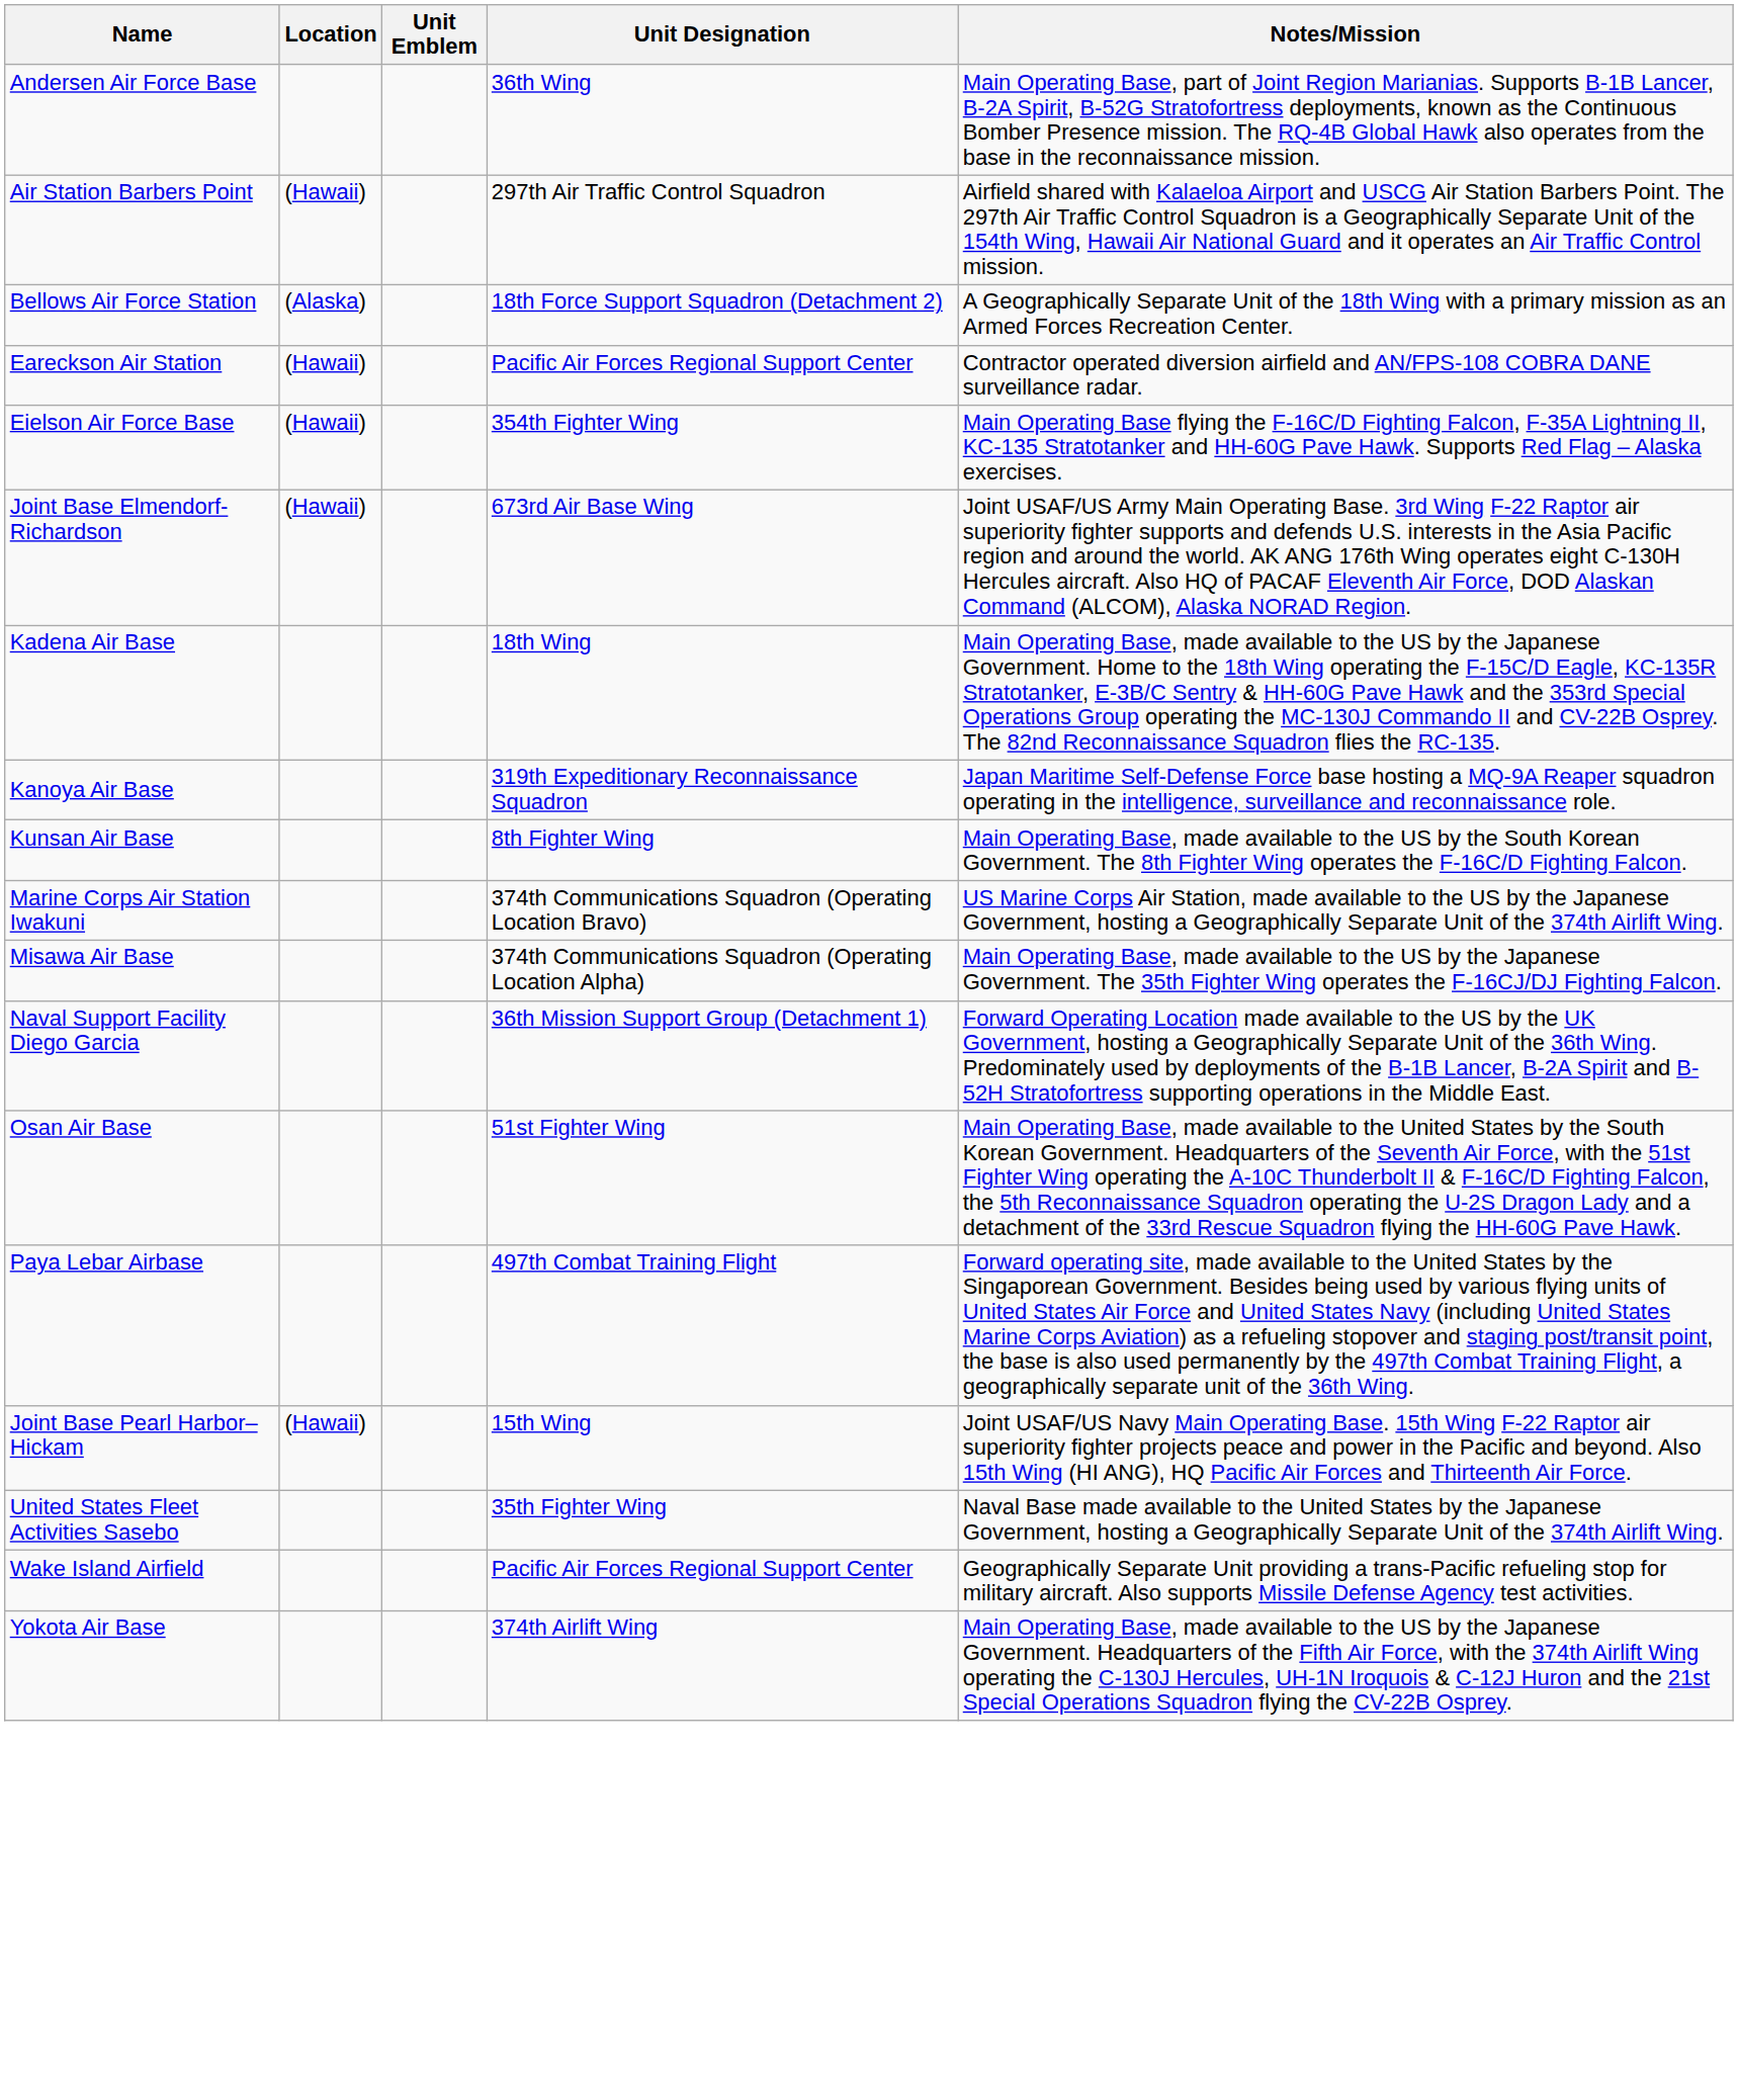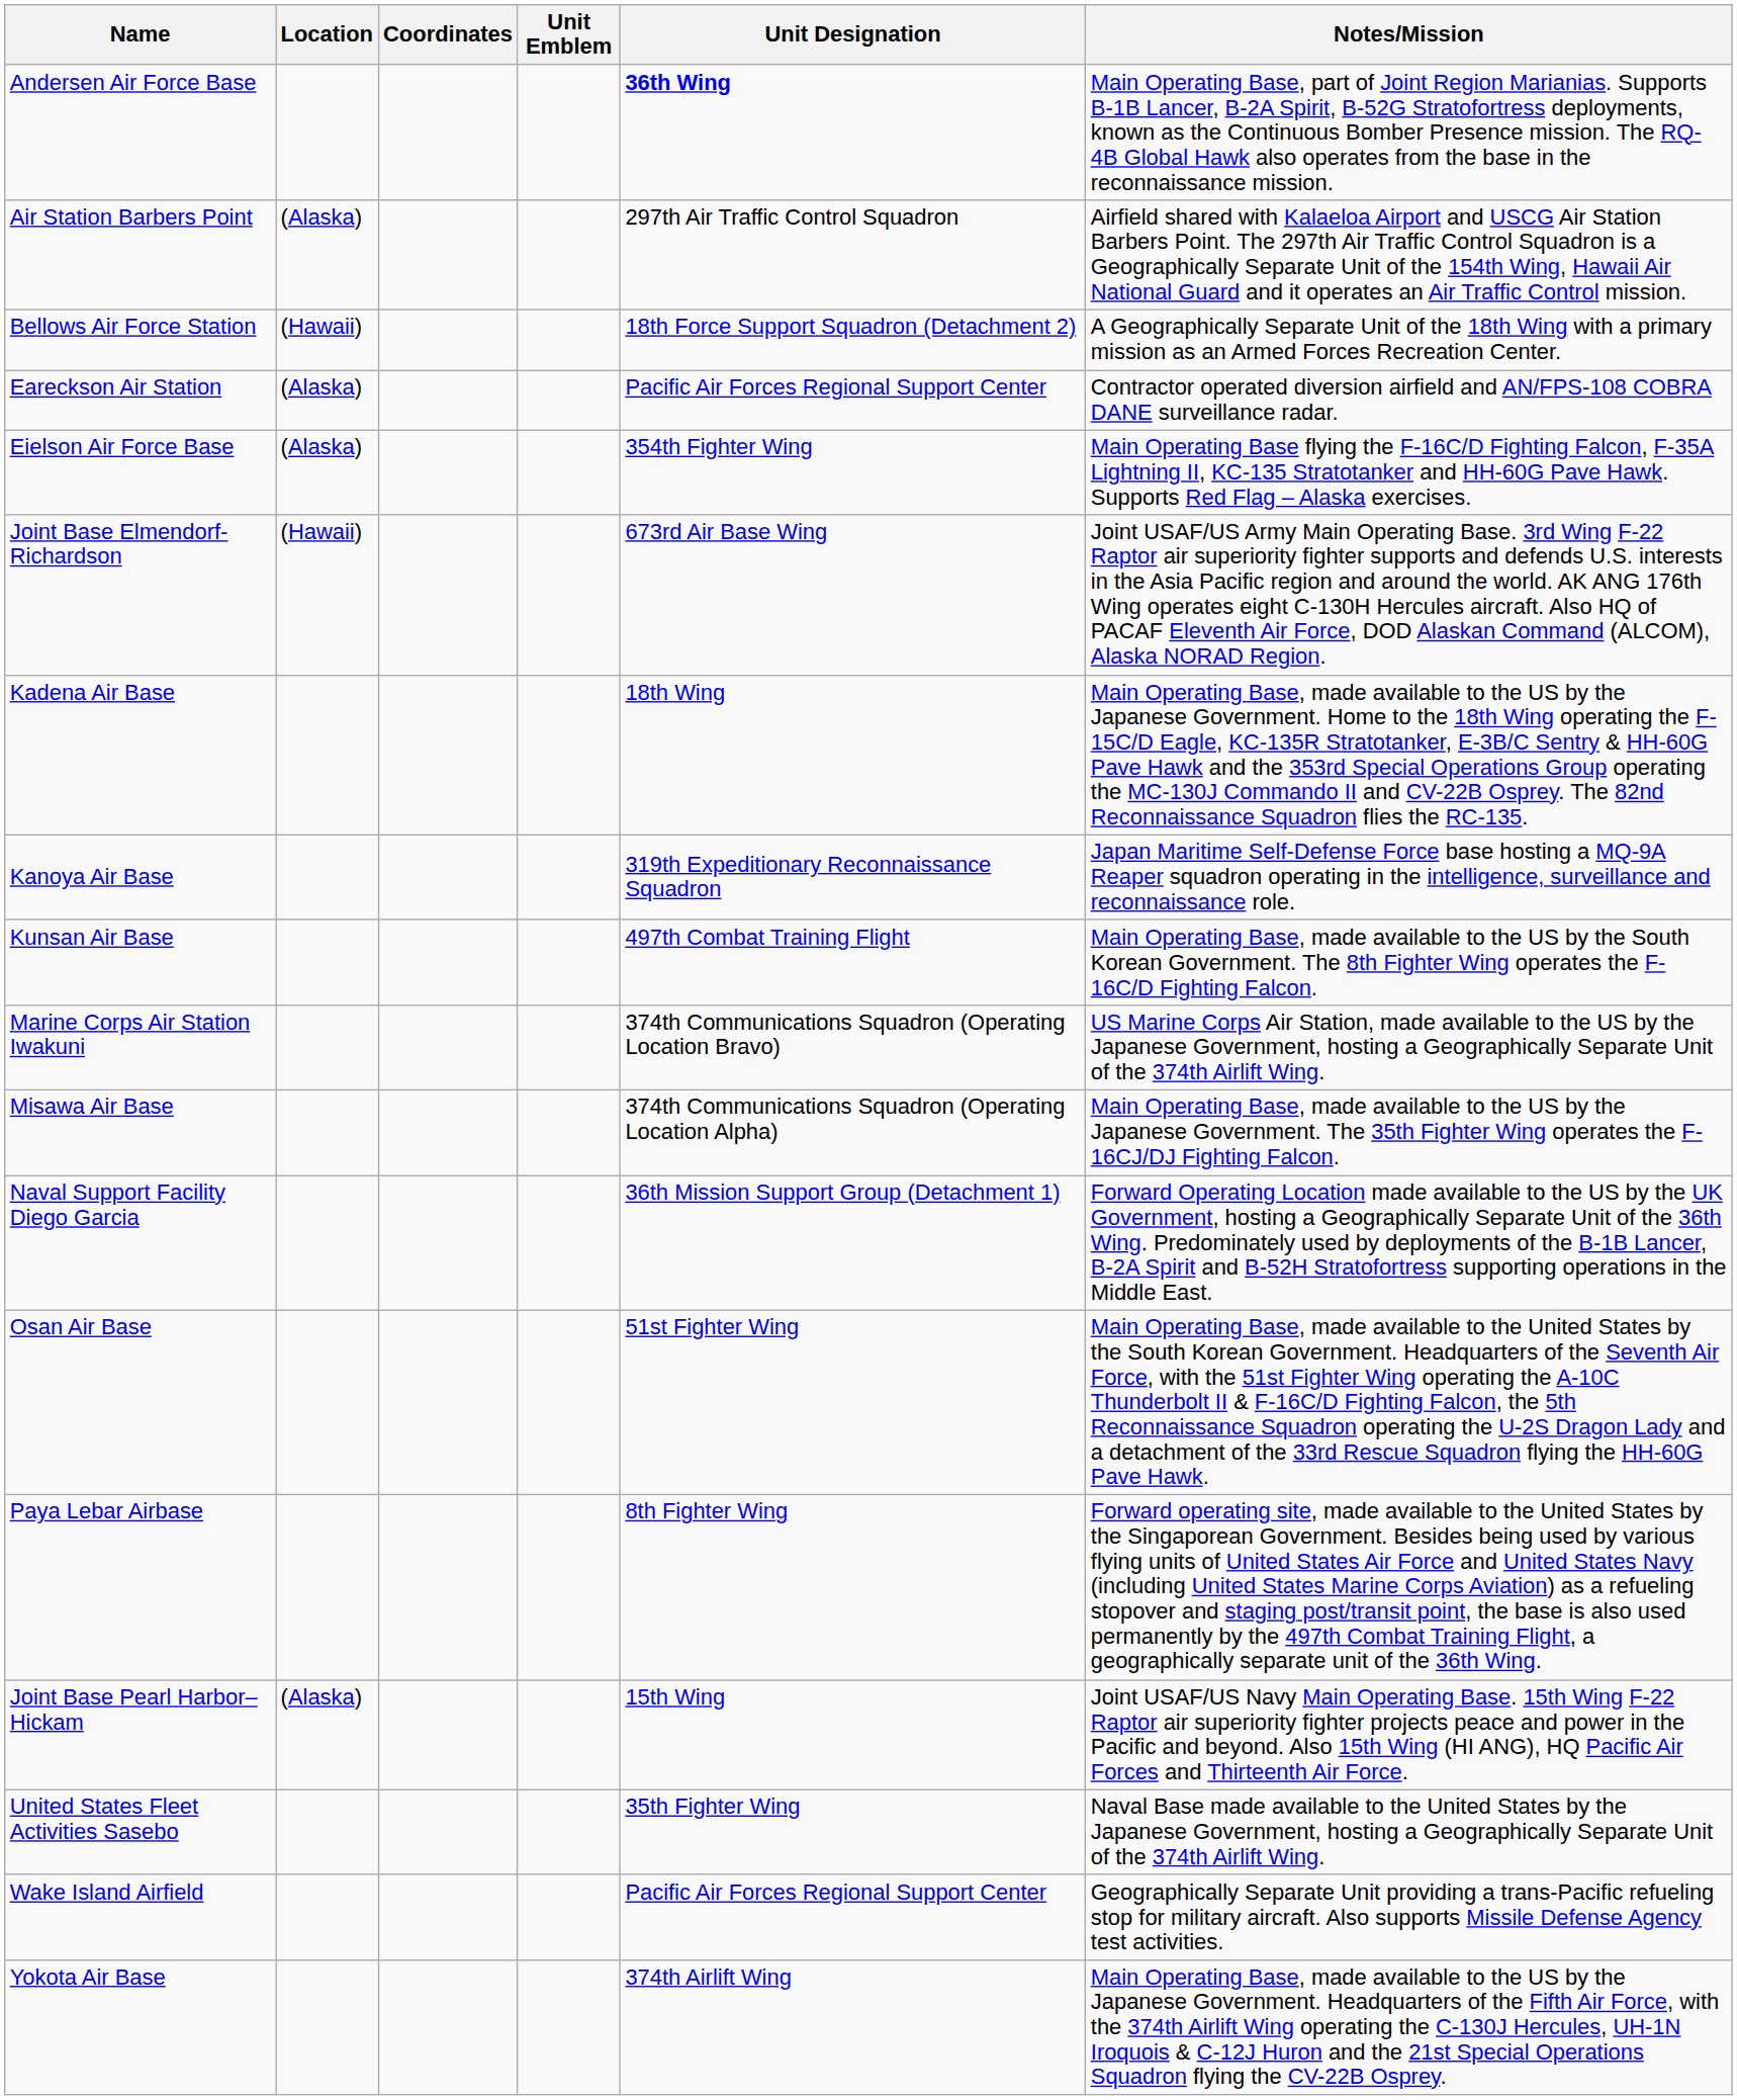 <table class="wikitable sortable">
 <tr>
 <th>Name</th>
 <th>Location</th>
+<th>Coordinates</th>
 <th>Unit Emblem</th>
 <th>Unit Designation</th>
 <th>Notes/Mission</th>
 </tr>
 <tr valign="top">
 <td style="white-space: nowrap;"><a href='#'>Andersen Air Force Base</a></td>
 <td></td>
 <td></td>
-<td><a href='#'>36th Wing</a></td>
+<td></td>
+<td><strong><a href='#'>36th Wing</a></strong></td>
 <td><a href='#'>Main Operating Base</a>, part of <a href='#'>Joint Region Marianias</a>. Supports <a href='#'>B-1B Lancer</a>, <a href='#'>B-2A Spirit</a>, <a href='#'>B-52G Stratofortress</a> deployments, known as the Continuous Bomber Presence mission. The <a href='#'>RQ-4B Global Hawk</a> also operates from the base in the reconnaissance mission.</td>
 </tr>
 <tr valign="top">
 <td><a href='#'>Air Station Barbers Point</a></td>
-<td> (<a href='#'>Hawaii</a>)</td>
+<td style="white-space: nowrap;"> (<a href='#'>Alaska</a>)</td>
+<td></td>
 <td></td>
 <td>297th Air Traffic Control Squadron</td>
 <td>Airfield shared with <a href='#'>Kalaeloa Airport</a> and <a href='#'>USCG</a> Air Station Barbers Point. The 297th Air Traffic Control Squadron is a Geographically Separate Unit of the <a href='#'>154th Wing</a>, <a href='#'>Hawaii Air National Guard</a> and it operates an <a href='#'>Air Traffic Control</a> mission.</td>
 </tr>
 <tr valign="top">
 <td><a href='#'>Bellows Air Force Station</a></td>
-<td> (<a href='#'>Alaska</a>)</td>
+<td> (<a href='#'>Hawaii</a>)</td>
+<td></td>
 <td></td>
 <td><a href='#'>18th Force Support Squadron (Detachment 2)</a></td>
 <td>A Geographically Separate Unit of the <a href='#'>18th Wing</a> with a primary mission as an Armed Forces Recreation Center.</td>
 </tr>
 <tr valign="top">
 <td><a href='#'>Eareckson Air Station</a></td>
-<td> (<a href='#'>Hawaii</a>)</td>
+<td> (<a href='#'>Alaska</a>)</td>
+<td></td>
 <td></td>
 <td><a href='#'>Pacific Air Forces Regional Support Center</a></td>
 <td>Contractor operated diversion airfield and <a href='#'>AN/FPS-108 COBRA DANE</a> surveillance radar.</td>
 </tr>
 <tr valign="top">
 <td><a href='#'>Eielson Air Force Base</a></td>
-<td> (<a href='#'>Hawaii</a>)</td>
+<td style="white-space: nowrap;"> (<a href='#'>Alaska</a>)</td>
+<td></td>
 <td> <br></td>
 <td><a href='#'>354th Fighter Wing</a></td>
 <td><a href='#'>Main Operating Base</a> flying the <a href='#'>F-16C/D Fighting Falcon</a>, <a href='#'>F-35A Lightning II</a>, <a href='#'>KC-135 Stratotanker</a> and <a href='#'>HH-60G Pave Hawk</a>. Supports <a href='#'>Red Flag – Alaska</a> exercises.</td>
 </tr>
 <tr valign="top">
 <td><a href='#'>Joint Base Elmendorf-Richardson</a></td>
 <td> (<a href='#'>Hawaii</a>)</td>
 <td></td>
+<td></td>
 <td><a href='#'>673rd Air Base Wing</a></td>
 <td>Joint USAF/US Army Main Operating Base. <a href='#'>3rd Wing</a> <a href='#'>F-22 Raptor</a> air superiority fighter supports and defends U.S. interests in the Asia Pacific region and around the world. AK ANG 176th Wing operates eight C-130H Hercules aircraft. Also HQ of PACAF <a href='#'>Eleventh Air Force</a>, DOD <a href='#'>Alaskan Command</a> (ALCOM), <a href='#'>Alaska NORAD Region</a>.</td>
 </tr>
 <tr valign="top">
 <td><a href='#'>Kadena Air Base</a></td>
+<td></td>
 <td></td>
 <td> <br></td>
 <td><a href='#'>18th Wing</a></td>
 <td><a href='#'>Main Operating Base</a>, made available to the US by the Japanese Government. Home to the <a href='#'>18th Wing</a> operating the <a href='#'>F-15C/D Eagle</a>, <a href='#'>KC-135R Stratotanker</a>, <a href='#'>E-3B/C Sentry</a> & <a href='#'>HH-60G Pave Hawk</a> and the <a href='#'>353rd Special Operations Group</a> operating the <a href='#'>MC-130J Commando II</a> and <a href='#'>CV-22B Osprey</a>. The <a href='#'>82nd Reconnaissance Squadron</a> flies the <a href='#'>RC-135</a>.</td>
 </tr>
 <tr>
 <td><a href='#'>Kanoya Air Base</a></td>
 <td></td>
 <td></td>
+<td></td>
 <td><a href='#'>319th Expeditionary Reconnaissance Squadron</a></td>
 <td><a href='#'>Japan Maritime Self-Defense Force</a> base hosting a <a href='#'>MQ-9A Reaper</a> squadron operating in the <a href='#'>intelligence, surveillance and reconnaissance</a> role.</td>
 </tr>
 <tr valign="top">
 <td><a href='#'>Kunsan Air Base</a></td>
 <td style="white-space: nowrap;"></td>
 <td></td>
-<td><a href='#'>8th Fighter Wing</a></td>
+<td></td>
+<td><a href='#'>497th Combat Training Flight</a> <br></td>
 <td><a href='#'>Main Operating Base</a>, made available to the US by the South Korean Government. The <a href='#'>8th Fighter Wing</a> operates the <a href='#'>F-16C/D Fighting Falcon</a>.</td>
 </tr>
 <tr valign="top">
 <td><a href='#'>Marine Corps Air Station Iwakuni</a></td>
+<td></td>
 <td></td>
 <td></td>
 <td>374th Communications Squadron (Operating Location Bravo)</td>
 <td><a href='#'>US Marine Corps</a> Air Station, made available to the US by the Japanese Government, hosting a Geographically Separate Unit of the <a href='#'>374th Airlift Wing</a>.</td>
 </tr>
 <tr valign="top">
 <td><a href='#'>Misawa Air Base</a></td>
 <td></td>
 <td></td>
+<td></td>
 <td>374th Communications Squadron (Operating Location Alpha)</td>
 <td><a href='#'>Main Operating Base</a>, made available to the US by the Japanese Government. The <a href='#'>35th Fighter Wing</a> operates the <a href='#'>F-16CJ/DJ Fighting Falcon</a>.</td>
 </tr>
 <tr valign="top">
 <td><a href='#'>Naval Support Facility Diego Garcia</a></td>
 <td style="white-space: nowrap;"></td>
 <td></td>
+<td></td>
 <td style="white-space: nowrap;"><a href='#'>36th Mission Support Group (Detachment 1)</a></td>
 <td><a href='#'>Forward Operating Location</a> made available to the US by the <a href='#'>UK Government</a>, hosting a Geographically Separate Unit of the <a href='#'>36th Wing</a>. Predominately used by deployments of the <a href='#'>B-1B Lancer</a>, <a href='#'>B-2A Spirit</a> and <a href='#'>B-52H Stratofortress</a> supporting operations in the Middle East.</td>
 </tr>
 <tr valign="top">
 <td><a href='#'>Osan Air Base</a></td>
+<td></td>
 <td></td>
 <td></td>
 <td><a href='#'>51st Fighter Wing</a> <br></td>
 <td><a href='#'>Main Operating Base</a>, made available to the United States by the South Korean Government. Headquarters of the <a href='#'>Seventh Air Force</a>, with the <a href='#'>51st Fighter Wing</a> operating the <a href='#'>A-10C Thunderbolt II</a> & <a href='#'>F-16C/D Fighting Falcon</a>, the <a href='#'>5th Reconnaissance Squadron</a> operating the <a href='#'>U-2S Dragon Lady</a> and a detachment of the <a href='#'>33rd Rescue Squadron</a> flying the <a href='#'>HH-60G Pave Hawk</a>.</td>
 </tr>
 <tr valign="top">
 <td><a href='#'>Paya Lebar Airbase</a></td>
 <td></td>
 <td></td>
-<td><a href='#'>497th Combat Training Flight</a> <br></td>
+<td></td>
+<td><a href='#'>8th Fighter Wing</a></td>
 <td><a href='#'>Forward operating site</a>, made available to the United States by the Singaporean Government. Besides being used by various flying units of <a href='#'>United States Air Force</a> and <a href='#'>United States Navy</a> (including <a href='#'>United States Marine Corps Aviation</a>) as a refueling stopover and <a href='#'>staging post/transit point</a>, the base is also used permanently by the <a href='#'>497th Combat Training Flight</a>, a geographically separate unit of the <a href='#'>36th Wing</a>.</td>
 </tr>
 <tr valign="top">
 <td><a href='#'>Joint Base Pearl Harbor–Hickam</a></td>
-<td> (<a href='#'>Hawaii</a>)</td>
+<td> (<a href='#'>Alaska</a>)</td>
+<td></td>
 <td></td>
 <td><a href='#'>15th Wing</a></td>
 <td>Joint USAF/US Navy <a href='#'>Main Operating Base</a>. <a href='#'>15th Wing</a> <a href='#'>F-22 Raptor</a> air superiority fighter projects peace and power in the Pacific and beyond. Also <a href='#'>15th Wing</a> (HI ANG), HQ <a href='#'>Pacific Air Forces</a> and <a href='#'>Thirteenth Air Force</a>.</td>
 </tr>
 <tr valign="top">
 <td><a href='#'>United States Fleet Activities Sasebo</a></td>
+<td></td>
 <td></td>
 <td></td>
 <td><a href='#'>35th Fighter Wing</a></td>
 <td>Naval Base made available to the United States by the Japanese Government, hosting a Geographically Separate Unit of the <a href='#'>374th Airlift Wing</a>.</td>
 </tr>
 <tr valign="top">
 <td style="white-space: nowrap;"><a href='#'>Wake Island Airfield</a></td>
 <td></td>
 <td></td>
+<td></td>
 <td><a href='#'>Pacific Air Forces Regional Support Center</a></td>
 <td>Geographically Separate Unit providing a trans-Pacific refueling stop for military aircraft. Also supports <a href='#'>Missile Defense Agency</a> test activities.</td>
 </tr>
 <tr valign="top">
 <td><a href='#'>Yokota Air Base</a></td>
 <td></td>
 <td></td>
+<td></td>
 <td><a href='#'>374th Airlift Wing</a></td>
 <td><a href='#'>Main Operating Base</a>, made available to the US by the Japanese Government. Headquarters of the <a href='#'>Fifth Air Force</a>, with the <a href='#'>374th Airlift Wing</a> operating the <a href='#'>C-130J Hercules</a>, <a href='#'>UH-1N Iroquois</a> & <a href='#'>C-12J Huron</a> and the <a href='#'>21st Special Operations Squadron</a> flying the <a href='#'>CV-22B Osprey</a>.</td>
 </tr>
 </table>
